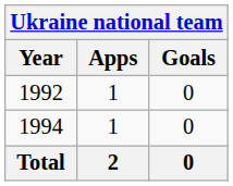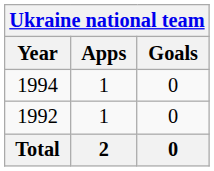 <table class="wikitable" style="text-align:center">
 <tr>
 <th colspan=3><a href='#'>Ukraine national team</a></th>
 </tr>
 <tr>
 <th>Year</th>
 <th>Apps</th>
 <th>Goals</th>
 </tr>
 <tr>
-<td>1992</td>
+<td>1994</td>
 <td>1</td>
 <td>0</td>
 </tr>
 <tr>
-<td>1994</td>
+<td>1992</td>
 <td>1</td>
 <td>0</td>
 </tr>
 <tr>
 <th>Total</th>
 <th>2</th>
 <th>0</th>
 </tr>
 </table>
